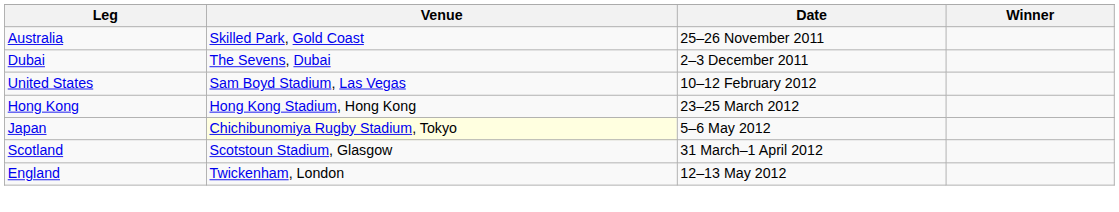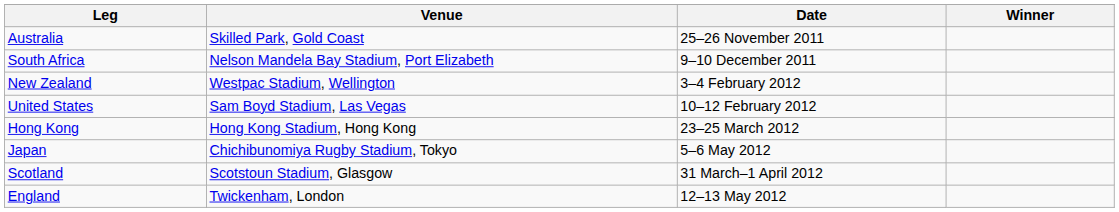 <table class="wikitable sortable" style="text-align:left">
 <tr bgcolor="#efefef">
 </tr>
 <tr bgcolor="#efefef">
 <th width=6%>Leg</th>
 <th width=14%>Venue</th>
 <th width=8%>Date</th>
 <th width=5%>Winner</th>
 </tr>
 <tr>
 <td><a href='#'>Australia</a></td>
 <td><a href='#'>Skilled Park</a>, <a href='#'>Gold Coast</a></td>
 <td>25–26 November 2011</td>
 <td></td>
 </tr>
 <tr>
-<td><a href='#'>Dubai</a></td>
-<td><a href='#'>The Sevens</a>, <a href='#'>Dubai</a></td>
-<td>2–3 December 2011</td>
+<td><a href='#'>South Africa</a></td>
+<td><a href='#'>Nelson Mandela Bay Stadium</a>, <a href='#'>Port Elizabeth</a></td>
+<td>9–10 December 2011</td>
+<td></td>
+</tr>
+<tr>
+<td><a href='#'>New Zealand</a></td>
+<td><a href='#'>Westpac Stadium</a>, <a href='#'>Wellington</a></td>
+<td>3–4 February 2012</td>
 <td></td>
 </tr>
 <tr>
 <td><a href='#'>United States</a></td>
 <td><a href='#'>Sam Boyd Stadium</a>, <a href='#'>Las Vegas</a></td>
 <td>10–12 February 2012</td>
 <td></td>
 </tr>
 <tr>
 <td><a href='#'>Hong Kong</a></td>
 <td><a href='#'>Hong Kong Stadium</a>, Hong Kong</td>
 <td>23–25 March 2012</td>
 <td></td>
 </tr>
 <tr>
 <td><a href='#'>Japan</a></td>
-<td style="background: lightyellow;"><a href='#'>Chichibunomiya Rugby Stadium</a>, Tokyo</td>
+<td><a href='#'>Chichibunomiya Rugby Stadium</a>, Tokyo</td>
 <td>5–6 May 2012</td>
 <td></td>
 </tr>
 <tr>
 <td><a href='#'>Scotland</a></td>
 <td><a href='#'>Scotstoun Stadium</a>, Glasgow</td>
 <td>31 March–1 April 2012</td>
 <td></td>
 </tr>
 <tr>
 <td><a href='#'>England</a></td>
 <td><a href='#'>Twickenham</a>, London</td>
 <td>12–13 May 2012</td>
 <td></td>
 </tr>
 </table>
